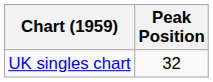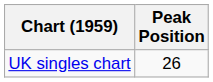 <table class="wikitable">
 <tr>
 <th>Chart (1959)</th>
 <th>Peak<br>Position</th>
 </tr>
 <tr>
 <td><a href='#'>UK singles chart</a></td>
-<td style="text-align:center;">32</td>
+<td style="text-align:center;">26</td>
 </tr>
 </table>
